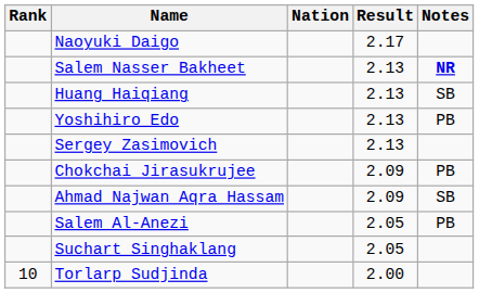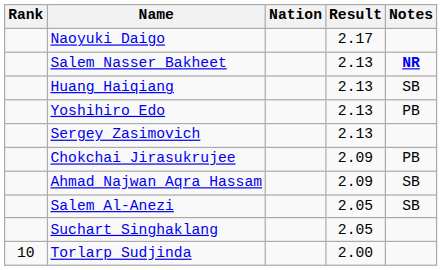 <table class="wikitable sortable" style="text-align:center;font-size:95%">
 <tr>
 <th>Rank</th>
 <th>Name</th>
 <th>Nation</th>
 <th>Result</th>
 <th>Notes</th>
 </tr>
 <tr>
 <td></td>
 <td align=left><a href='#'>Naoyuki Daigo</a></td>
 <td align=left></td>
 <td>2.17</td>
 <td></td>
 </tr>
 <tr>
 <td></td>
 <td align=left><a href='#'>Salem Nasser Bakheet</a></td>
 <td align=left></td>
 <td>2.13</td>
 <td><strong><a href='#'>NR</a></strong></td>
 </tr>
 <tr>
 <td></td>
 <td align=left><a href='#'>Huang Haiqiang</a></td>
 <td align=left></td>
 <td>2.13</td>
 <td>SB</td>
 </tr>
 <tr>
 <td></td>
 <td align=left><a href='#'>Yoshihiro Edo</a></td>
 <td align=left></td>
 <td>2.13</td>
 <td>PB</td>
 </tr>
 <tr>
 <td></td>
 <td align=left><a href='#'>Sergey Zasimovich</a></td>
 <td align=left></td>
 <td>2.13</td>
 <td></td>
 </tr>
 <tr>
 <td></td>
 <td align=left><a href='#'>Chokchai Jirasukrujee</a></td>
 <td align=left></td>
 <td>2.09</td>
 <td>PB</td>
 </tr>
 <tr>
 <td></td>
 <td align=left><a href='#'>Ahmad Najwan Aqra Hassam</a></td>
 <td align=left></td>
 <td>2.09</td>
 <td>SB</td>
 </tr>
 <tr>
 <td></td>
 <td align=left><a href='#'>Salem Al-Anezi</a></td>
 <td align=left></td>
 <td>2.05</td>
-<td>PB</td>
+<td>SB</td>
 </tr>
 <tr>
 <td></td>
 <td align=left><a href='#'>Suchart Singhaklang</a></td>
 <td align=left></td>
 <td>2.05</td>
 <td></td>
 </tr>
 <tr>
 <td>10</td>
 <td align=left><a href='#'>Torlarp Sudjinda</a></td>
 <td align=left></td>
 <td>2.00</td>
 <td></td>
 </tr>
 </table>
